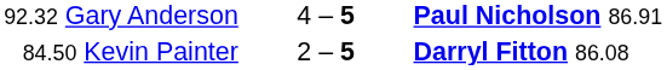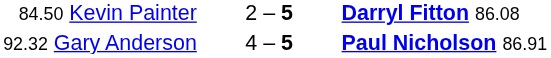 <table style="text-align:center">
 <tr>
 <th width=223></th>
 <th width=100></th>
 <th width=223></th>
 </tr>
 <tr>
+<td align=right><small>84.50</small> <a href='#'>Kevin Painter</a> </td>
+<td>2 – <strong>5</strong></td>
+<td align=left> <strong><a href='#'>Darryl Fitton</a></strong> <small>86.08</small></td>
+</tr>
+<tr>
 <td align=right><small>92.32</small> <a href='#'>Gary Anderson</a> </td>
 <td>4 – <strong>5</strong></td>
 <td align=left> <strong><a href='#'>Paul Nicholson</a></strong> <small>86.91</small></td>
 </tr>
-<tr>
-<td align=right><small>84.50</small> <a href='#'>Kevin Painter</a> </td>
-<td>2 – <strong>5</strong></td>
-<td align=left> <strong><a href='#'>Darryl Fitton</a></strong> <small>86.08</small></td>
-</tr>
 </table>
